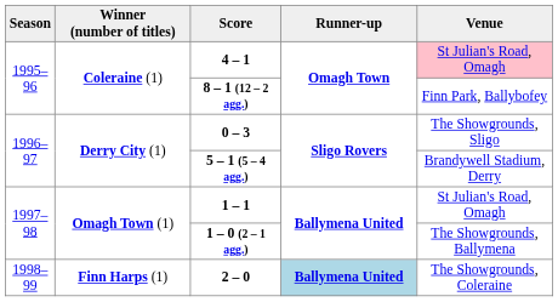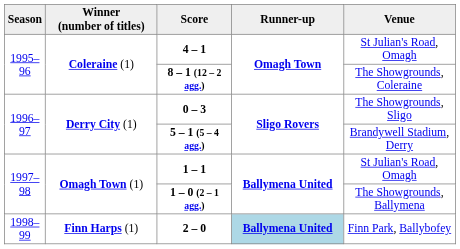 <table class="toccolours" border="1" cellpadding="2" style="border-collapse: collapse; text-align: center; width: 70%; margin: 4 left;">
 <tr style="background: #efefef;">
 <th width="50">Season</th>
 <th width="145">Winner<br>(number of titles)</th>
 <th width="95">Score</th>
 <th width="145">Runner-up</th>
 <th width="145">Venue</th>
 </tr>
 <tr>
 <td rowspan=2><a href='#'>1995–96</a></td>
 <td rowspan=2> <strong><a href='#'>Coleraine</a></strong> (1)</td>
 <td><strong>4 – 1</strong></td>
 <td rowspan=2> <strong><a href='#'>Omagh Town</a></strong></td>
-<td style="background: pink;"><a href='#'>St Julian's Road</a>, <a href='#'>Omagh</a></td>
+<td><a href='#'>St Julian's Road</a>, <a href='#'>Omagh</a></td>
 </tr>
 <tr>
 <td><strong>8 – 1 <small>(12 – 2 <a href='#'>agg.</a>)</small></strong></td>
-<td><a href='#'>Finn Park</a>, <a href='#'>Ballybofey</a></td>
+<td><a href='#'>The Showgrounds</a>, <a href='#'>Coleraine</a></td>
 </tr>
 <tr>
 <td rowspan=2><a href='#'>1996–97</a></td>
 <td rowspan=2> <strong><a href='#'>Derry City</a></strong> (1)</td>
 <td><strong>0 – 3</strong></td>
 <td rowspan=2> <strong><a href='#'>Sligo Rovers</a></strong></td>
 <td><a href='#'>The Showgrounds</a>, <a href='#'>Sligo</a></td>
 </tr>
 <tr>
 <td><strong>5 – 1 <small>(5 – 4 <a href='#'>agg.</a>)</small></strong></td>
 <td><a href='#'>Brandywell Stadium</a>, <a href='#'>Derry</a></td>
 </tr>
 <tr>
 <td rowspan=2><a href='#'>1997–98</a></td>
 <td rowspan=2> <strong><a href='#'>Omagh Town</a></strong> (1)</td>
 <td><strong>1 – 1</strong></td>
 <td rowspan=2> <strong><a href='#'>Ballymena United</a></strong></td>
 <td><a href='#'>St Julian's Road</a>, <a href='#'>Omagh</a></td>
 </tr>
 <tr>
 <td><strong>1 – 0 <small>(2 – 1 <a href='#'>agg.</a>)</small></strong></td>
 <td><a href='#'>The Showgrounds</a>, <a href='#'>Ballymena</a></td>
 </tr>
 <tr>
 <td><a href='#'>1998–99</a></td>
 <td> <strong><a href='#'>Finn Harps</a></strong> (1)</td>
 <td><strong>2 – 0</strong></td>
 <td style="background: lightblue;"> <strong><a href='#'>Ballymena United</a></strong></td>
-<td><a href='#'>The Showgrounds</a>, <a href='#'>Coleraine</a></td>
+<td><a href='#'>Finn Park</a>, <a href='#'>Ballybofey</a></td>
 </tr>
 </table>
